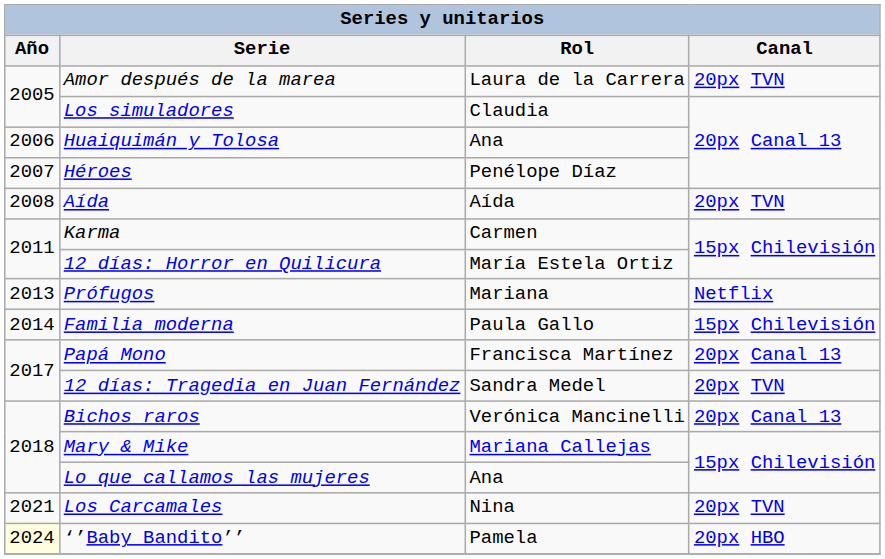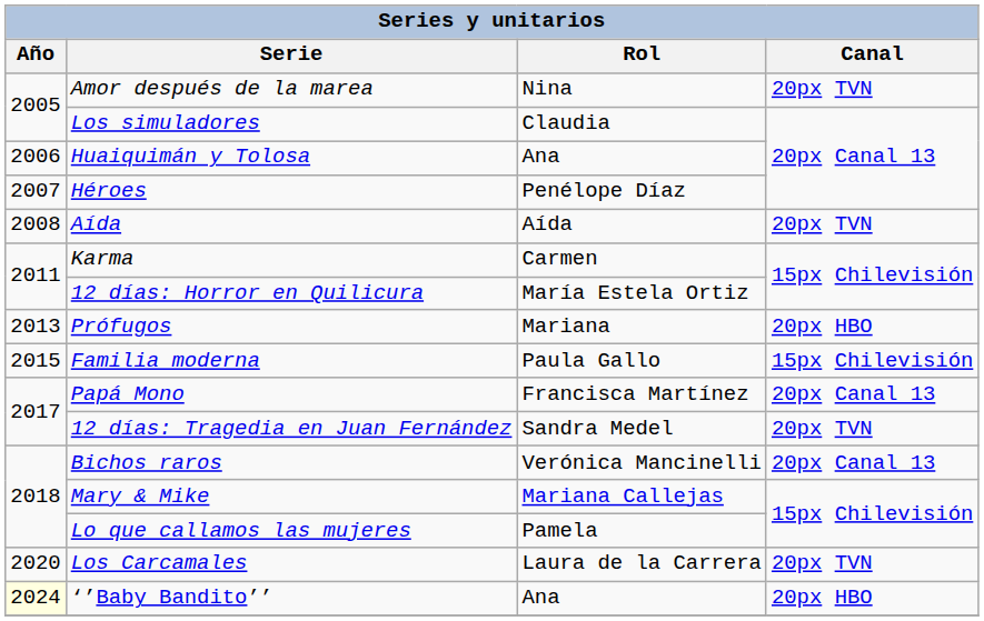 <table class="wikitable" style="font-size: 95%;">
 <tr>
 <th colspan="5" style="background: LightSteelBlue;">Series y unitarios</th>
 </tr>
 <tr>
 <th>Año</th>
 <th>Serie</th>
 <th>Rol</th>
 <th>Canal</th>
 </tr>
 <tr>
 <td rowspan="2">2005</td>
 <td><em>Amor después de la marea</em></td>
-<td>Laura de la Carrera</td>
+<td>Nina</td>
 <td><a href='#'>20px</a> <a href='#'>TVN</a></td>
 </tr>
 <tr>
 <td><em><a href='#'>Los simuladores</a></em></td>
 <td>Claudia</td>
 <td rowspan="3"><a href='#'>20px</a> <a href='#'>Canal 13</a></td>
 </tr>
 <tr>
 <td>2006</td>
 <td><em><a href='#'>Huaiquimán y Tolosa</a></em></td>
 <td>Ana</td>
 </tr>
 <tr>
 <td>2007</td>
 <td><em><a href='#'>Héroes</a></em></td>
 <td>Penélope Díaz</td>
 </tr>
 <tr>
 <td>2008</td>
 <td><em><a href='#'>Aída</a></em></td>
 <td>Aída</td>
 <td><a href='#'>20px</a> <a href='#'>TVN</a></td>
 </tr>
 <tr>
 <td rowspan="2">2011</td>
 <td><em>Karma</em></td>
 <td>Carmen</td>
 <td rowspan="2"><a href='#'>15px</a> <a href='#'>Chilevisión</a></td>
 </tr>
 <tr>
 <td><em><a href='#'>12 días: Horror en Quilicura</a></em></td>
 <td>María Estela Ortiz</td>
 </tr>
 <tr>
 <td>2013</td>
 <td><em><a href='#'>Prófugos</a></em></td>
 <td>Mariana</td>
-<td><a href='#'>Netflix</a></td>
+<td><a href='#'>20px</a> <a href='#'>HBO</a></td>
 </tr>
 <tr>
-<td>2014</td>
+<td>2015</td>
 <td><em><a href='#'>Familia moderna</a></em></td>
 <td>Paula Gallo</td>
 <td><a href='#'>15px</a> <a href='#'>Chilevisión</a></td>
 </tr>
 <tr>
 <td rowspan="2">2017</td>
 <td><em><a href='#'>Papá Mono</a></em></td>
 <td>Francisca Martínez</td>
 <td><a href='#'>20px</a> <a href='#'>Canal 13</a></td>
 </tr>
 <tr>
 <td><em><a href='#'>12 días: Tragedia en Juan Fernández</a></em></td>
 <td>Sandra Medel</td>
 <td><a href='#'>20px</a> <a href='#'>TVN</a></td>
 </tr>
 <tr>
 <td rowspan="3">2018</td>
 <td><em><a href='#'>Bichos raros</a></em></td>
 <td>Verónica Mancinelli</td>
 <td><a href='#'>20px</a> <a href='#'>Canal 13</a></td>
 </tr>
 <tr>
 <td><em><a href='#'>Mary & Mike</a></em></td>
 <td><a href='#'>Mariana Callejas</a></td>
 <td rowspan="2"><a href='#'>15px</a> <a href='#'>Chilevisión</a></td>
 </tr>
 <tr>
 <td><em><a href='#'>Lo que callamos las mujeres</a></em></td>
-<td>Ana</td>
+<td>Pamela</td>
 </tr>
 <tr>
-<td>2021</td>
+<td>2020</td>
 <td><em><a href='#'>Los Carcamales</a></em></td>
-<td>Nina</td>
+<td>Laura de la Carrera</td>
 <td><a href='#'>20px</a> <a href='#'>TVN</a></td>
 </tr>
 <tr>
 <td style="background: lightyellow;">2024</td>
 <td>‘’<a href='#'>Baby Bandito</a>’’</td>
-<td>Pamela</td>
+<td>Ana</td>
 <td><a href='#'>20px</a> <a href='#'>HBO</a></td>
 </tr>
 <tr>
 </tr>
 </table>
